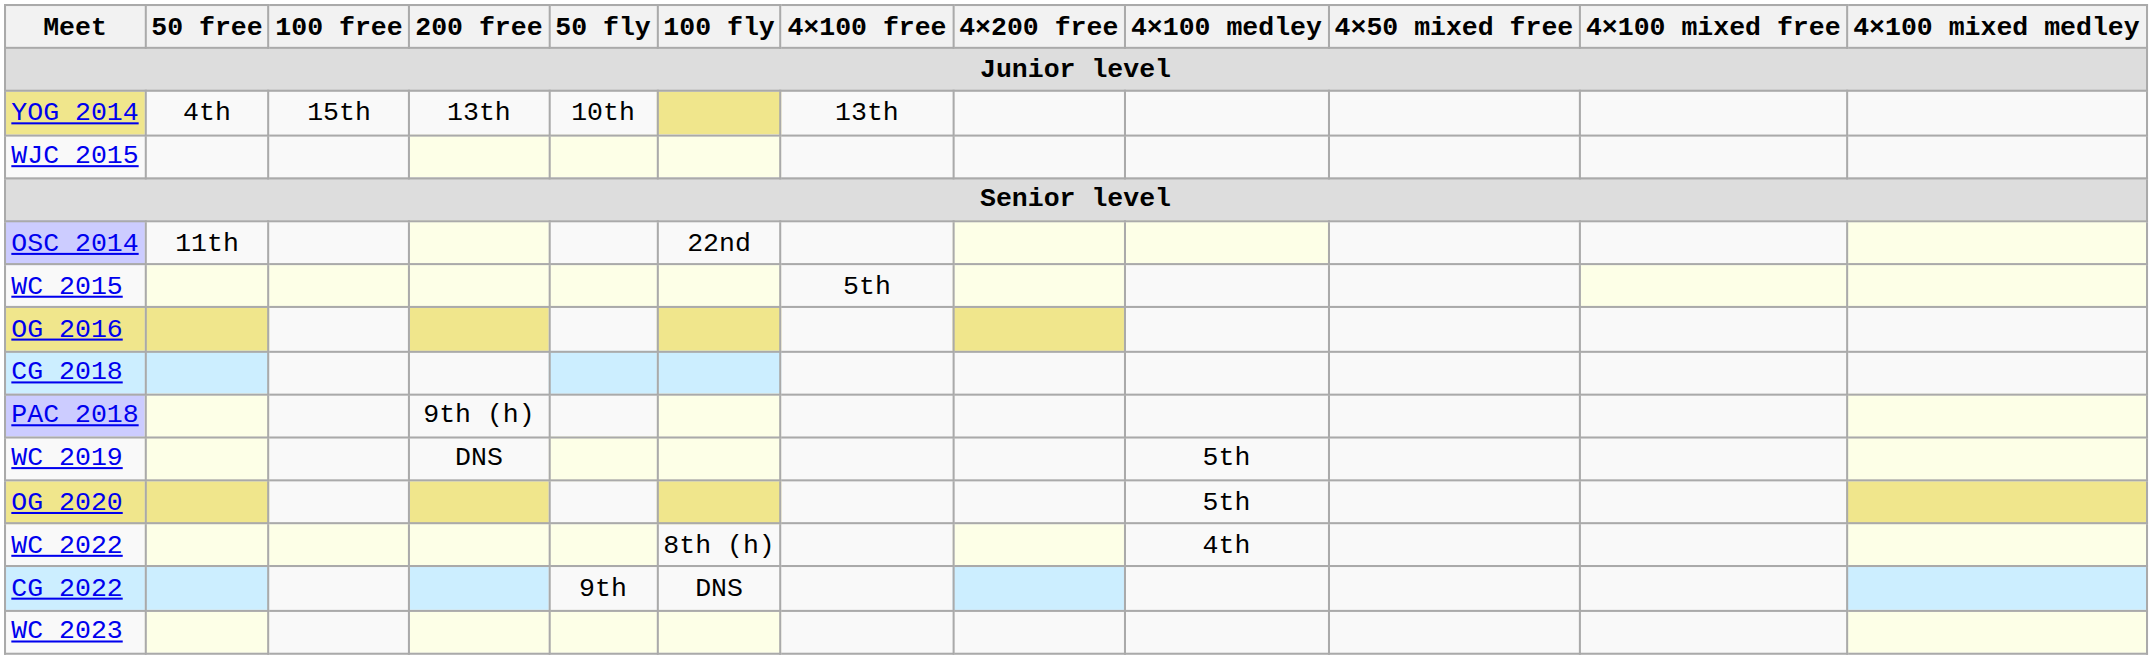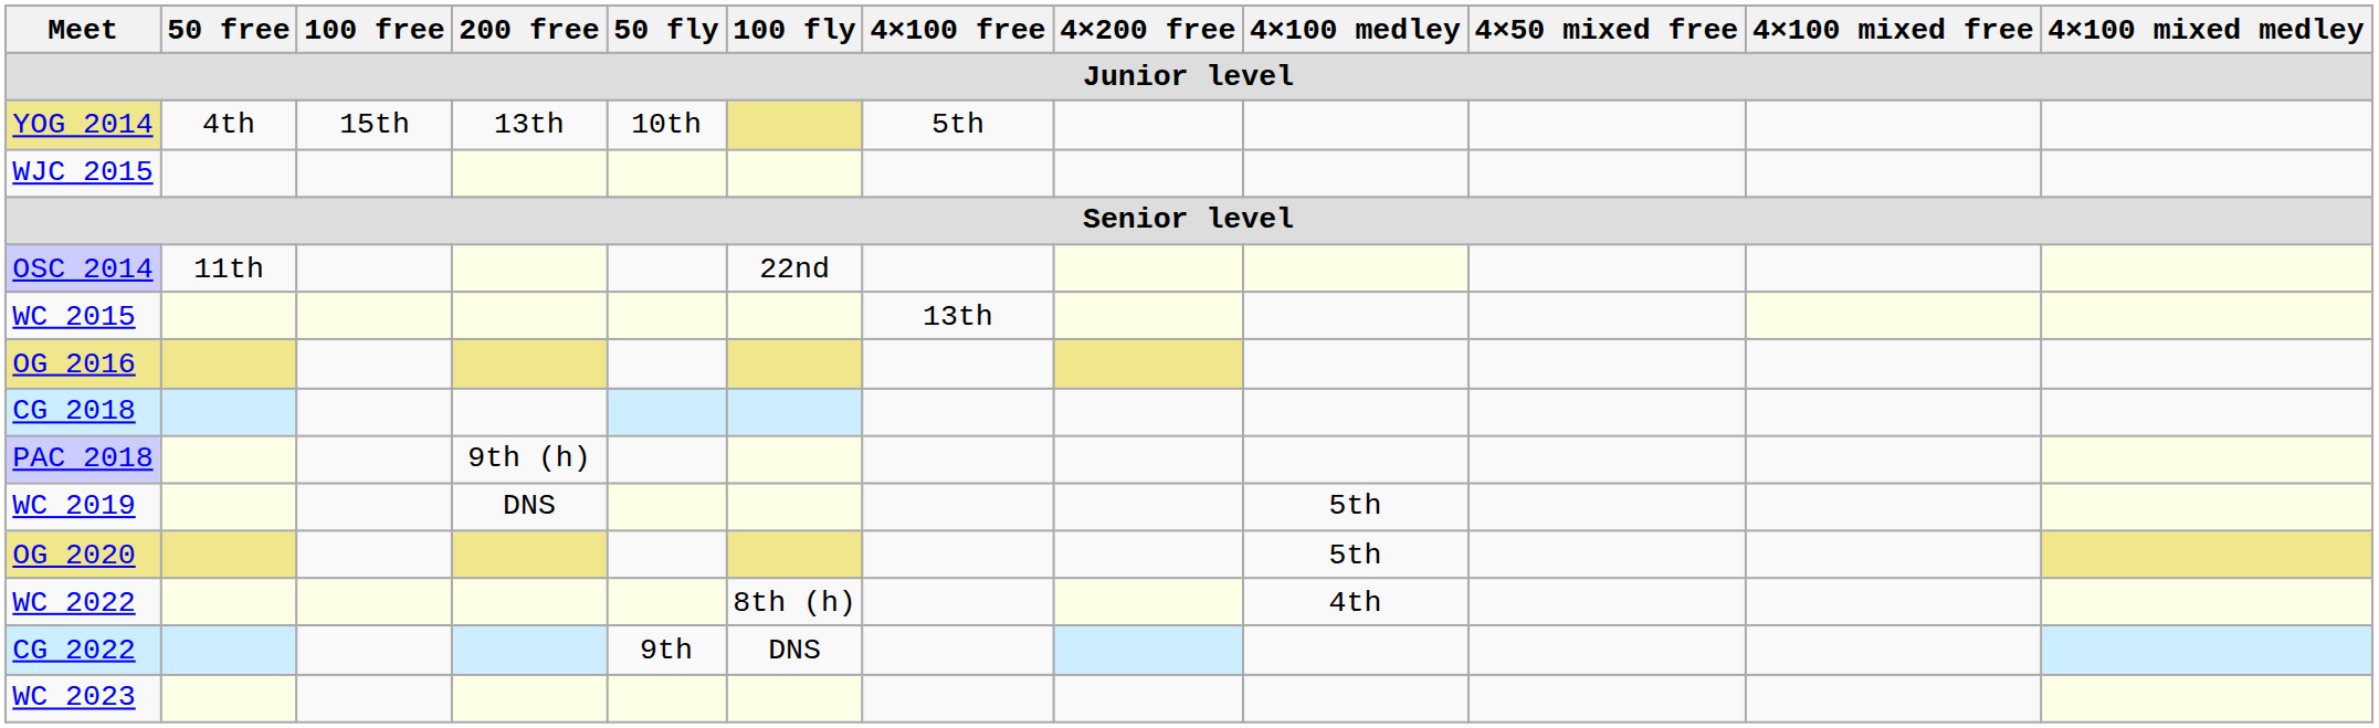 <table class="sortable wikitable">
 <tr>
 <th>Meet</th>
 <th class="unsortable">50 free</th>
 <th class="unsortable">100 free</th>
 <th class="unsortable">200 free</th>
 <th class="unsortable">50 fly</th>
 <th class="unsortable">100 fly</th>
 <th class="unsortable">4×100 free</th>
 <th class="unsortable">4×200 free</th>
 <th class="unsortable">4×100 medley</th>
 <th class="unsortable">4×50 mixed free</th>
 <th class="unsortable">4×100 mixed free</th>
 <th class="unsortable">4×100 mixed medley</th>
 </tr>
 <tr bgcolor="#DDDDDD">
 <td colspan="12" align="center"><strong>Junior level</strong></td>
 </tr>
 <tr>
 <td style="background:#f0e68c"><a href='#'>YOG 2014</a></td>
 <td align="center">4th</td>
 <td align="center">15th</td>
 <td align="center">13th</td>
 <td align="center">10th</td>
 <td style="background:#f0e68c"></td>
-<td align="center">13th</td>
+<td align="center">5th</td>
 <td></td>
 <td align="center"></td>
 <td></td>
 <td align="center"></td>
 <td align="center"></td>
 </tr>
 <tr>
 <td><a href='#'>WJC 2015</a></td>
 <td align="center"></td>
 <td align="center"></td>
 <td style="background:#fdffe7"></td>
 <td style="background:#fdffe7"></td>
 <td style="background:#fdffe7"></td>
 <td align="center"></td>
 <td align="center"></td>
 <td align="center"></td>
 <td></td>
 <td align="center"></td>
 <td align="center"></td>
 </tr>
 <tr bgcolor="#DDDDDD">
 <td colspan="12" align="center"><strong>Senior level</strong></td>
 </tr>
 <tr>
 <td style="background:#ccccff"><a href='#'>OSC 2014</a></td>
 <td align="center">11th</td>
 <td align="center"></td>
 <td style="background:#fdffe7"></td>
 <td align="center"></td>
 <td align="center">22nd</td>
 <td align="center"></td>
 <td style="background:#fdffe7"></td>
 <td style="background:#fdffe7"></td>
 <td align="center"></td>
 <td align="center"></td>
 <td style="background:#fdffe7"></td>
 </tr>
 <tr>
 <td><a href='#'>WC 2015</a></td>
 <td style="background:#fdffe7"></td>
 <td style="background:#fdffe7"></td>
 <td style="background:#fdffe7"></td>
 <td style="background:#fdffe7"></td>
 <td style="background:#fdffe7"></td>
-<td align="center">5th</td>
+<td align="center">13th</td>
 <td style="background:#fdffe7"></td>
 <td align="center"></td>
 <td></td>
 <td style="background:#fdffe7"></td>
 <td style="background:#fdffe7"></td>
 </tr>
 <tr>
 <td style="background:#f0e68c"><a href='#'>OG 2016</a></td>
 <td style="background:#f0e68c"></td>
 <td align="center"></td>
 <td style="background:#f0e68c"></td>
 <td></td>
 <td style="background:#f0e68c"></td>
 <td align="center"></td>
 <td style="background:#f0e68c"></td>
 <td align="center"></td>
 <td></td>
 <td></td>
 <td></td>
 </tr>
 <tr>
 <td style="background:#cceeff"><a href='#'>CG 2018</a></td>
 <td style="background:#cceeff"></td>
 <td align="center"></td>
 <td align="center"></td>
 <td style="background:#cceeff"></td>
 <td style="background:#cceeff"></td>
 <td align="center"></td>
 <td align="center"></td>
 <td align="center"></td>
 <td></td>
 <td></td>
 <td></td>
 </tr>
 <tr>
 <td style="background:#ccccff"><a href='#'>PAC 2018</a></td>
 <td style="background:#fdffe7"></td>
 <td align="center"></td>
 <td align="center">9th (h)</td>
 <td></td>
 <td style="background:#fdffe7"></td>
 <td align="center"></td>
 <td align="center"></td>
 <td align="center"></td>
 <td></td>
 <td></td>
 <td style="background:#fdffe7"></td>
 </tr>
 <tr>
 <td><a href='#'>WC 2019</a></td>
 <td style="background:#fdffe7"></td>
 <td align="center"></td>
 <td align="center">DNS</td>
 <td style="background:#fdffe7"></td>
 <td style="background:#fdffe7"></td>
 <td align="center"></td>
 <td align="center"></td>
 <td align="center">5th</td>
 <td></td>
 <td align="center"></td>
 <td style="background:#fdffe7"></td>
 </tr>
 <tr>
 <td style="background:#f0e68c"><a href='#'>OG 2020</a></td>
 <td style="background:#f0e68c"></td>
 <td align="center"></td>
 <td style="background:#f0e68c"></td>
 <td></td>
 <td style="background:#f0e68c"></td>
 <td align="center"></td>
 <td align="center"></td>
 <td align="center">5th</td>
 <td></td>
 <td></td>
 <td style="background:#f0e68c"></td>
 </tr>
 <tr>
 <td><a href='#'>WC 2022</a></td>
 <td style="background:#fdffe7"></td>
 <td style="background:#fdffe7"></td>
 <td style="background:#fdffe7"></td>
 <td style="background:#fdffe7"></td>
 <td align="center">8th (h)</td>
 <td align="center"></td>
 <td style="background:#fdffe7"></td>
 <td align="center">4th</td>
 <td></td>
 <td align="center"></td>
 <td style="background:#fdffe7"></td>
 </tr>
 <tr>
 <td style="background:#cceeff"><a href='#'>CG 2022</a></td>
 <td style="background:#cceeff"></td>
 <td align="center"></td>
 <td style="background:#cceeff"></td>
 <td align="center">9th</td>
 <td align="center">DNS</td>
 <td align="center"></td>
 <td style="background:#cceeff"></td>
 <td align="center"></td>
 <td></td>
 <td align="center"></td>
 <td style="background:#cceeff"></td>
 </tr>
 <tr>
 <td><a href='#'>WC 2023</a></td>
 <td style="background:#fdffe7"></td>
 <td align="center"></td>
 <td style="background:#fdffe7"></td>
 <td style="background:#fdffe7"></td>
 <td style="background:#fdffe7"></td>
 <td align="center"></td>
 <td align="center"></td>
 <td align="center"></td>
 <td></td>
 <td align="center"></td>
 <td style="background:#fdffe7"></td>
 </tr>
 </table>
